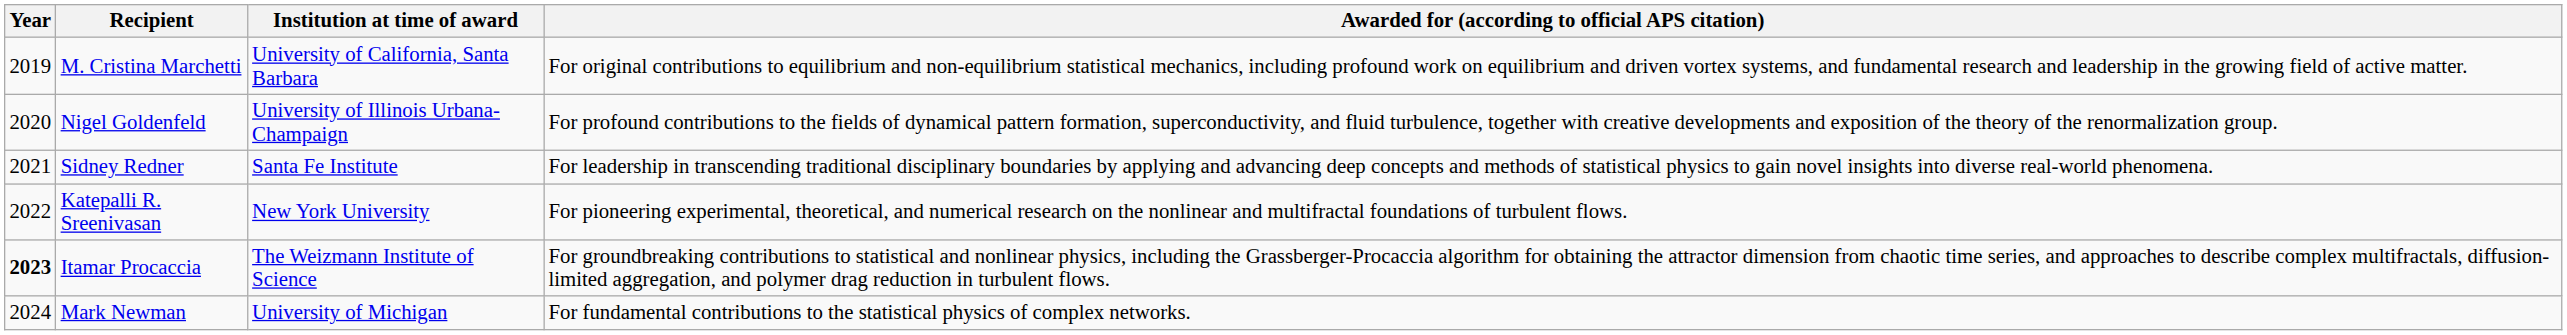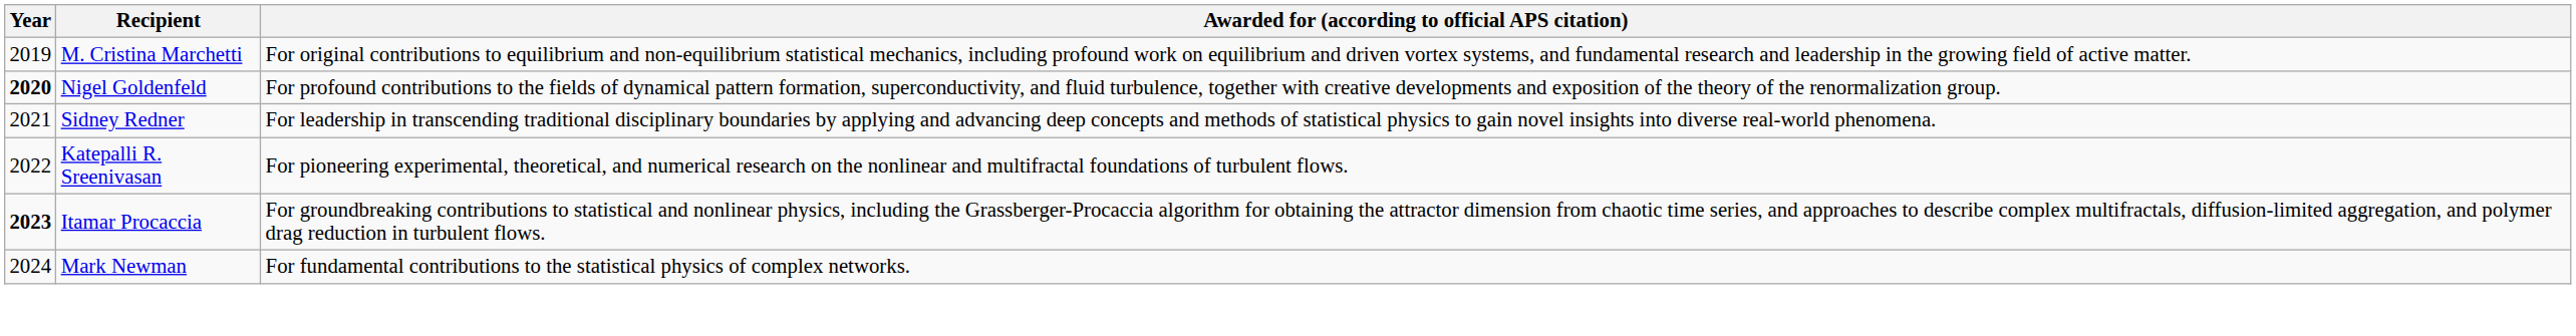 <table class="wikitable">
 <tr>
 <th>Year</th>
 <th>Recipient</th>
-<th>Institution at time of award</th>
 <th>Awarded for (according to official APS citation)</th>
 </tr>
 <tr>
 <td>2019</td>
 <td><a href='#'>M. Cristina Marchetti</a></td>
-<td><a href='#'>University of California, Santa Barbara</a></td>
 <td>For original contributions to equilibrium and non-equilibrium statistical mechanics, including profound work on equilibrium and driven vortex systems, and fundamental research and leadership in the growing field of active matter.</td>
 </tr>
 <tr>
-<td>2020</td>
+<td><strong>2020</strong></td>
 <td><a href='#'>Nigel Goldenfeld</a></td>
-<td><a href='#'>University of Illinois Urbana-Champaign</a></td>
 <td>For profound contributions to the fields of dynamical pattern formation, superconductivity, and fluid turbulence, together with creative developments and exposition of the theory of the renormalization group.</td>
 </tr>
 <tr>
 <td>2021</td>
 <td><a href='#'>Sidney Redner</a></td>
-<td><a href='#'>Santa Fe Institute</a></td>
 <td>For leadership in transcending traditional disciplinary boundaries by applying and advancing deep concepts and methods of statistical physics to gain novel insights into diverse real-world phenomena.</td>
 </tr>
 <tr>
 <td>2022</td>
 <td><a href='#'>Katepalli R. Sreenivasan</a></td>
-<td><a href='#'>New York University</a></td>
 <td>For pioneering experimental, theoretical, and numerical research on the nonlinear and multifractal foundations of turbulent flows.</td>
 </tr>
 <tr>
 <td><strong>2023</strong></td>
 <td><a href='#'>Itamar Procaccia </a></td>
-<td><a href='#'>The Weizmann Institute of Science</a></td>
 <td>For groundbreaking contributions to statistical and nonlinear physics, including the Grassberger-Procaccia algorithm for obtaining the attractor dimension from chaotic time series, and approaches to describe complex multifractals, diffusion-limited aggregation, and polymer drag reduction in turbulent flows.</td>
 </tr>
 <tr>
 <td>2024</td>
 <td><a href='#'>Mark Newman</a></td>
-<td><a href='#'>University of Michigan</a></td>
 <td>For fundamental contributions to the statistical physics of complex networks.</td>
 </tr>
 </table>
